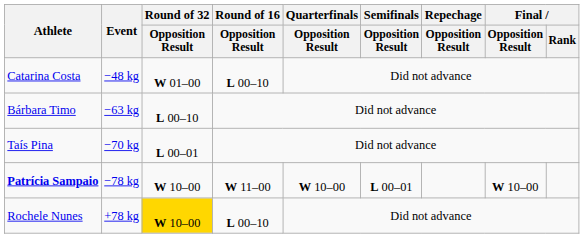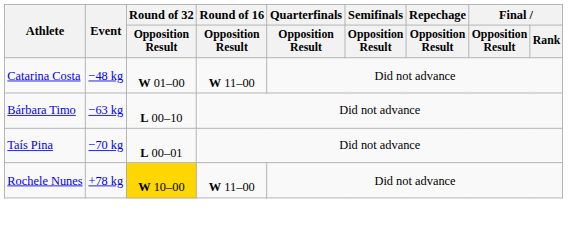 <table class="wikitable" style="font-size:90%">
 <tr>
 <th rowspan="2">Athlete</th>
 <th rowspan="2">Event</th>
 <th>Round of 32</th>
 <th>Round of 16</th>
 <th>Quarterfinals</th>
 <th>Semifinals</th>
 <th>Repechage</th>
 <th colspan=2>Final / </th>
 </tr>
 <tr style="font-size:95%">
 <th>Opposition<br>Result</th>
 <th>Opposition<br>Result</th>
 <th>Opposition<br>Result</th>
 <th>Opposition<br>Result</th>
 <th>Opposition<br>Result</th>
 <th>Opposition<br>Result</th>
 <th>Rank</th>
 </tr>
 <tr align=center>
 <td align=left><a href='#'>Catarina Costa</a></td>
 <td align=left><a href='#'>−48 kg</a></td>
 <td><br><strong>W</strong> 01–00</td>
-<td><br><strong>L</strong> 00–10</td>
+<td><br><strong>W</strong> 11–00</td>
 <td colspan=5>Did not advance</td>
 </tr>
 <tr align=center>
 <td align=left><a href='#'>Bárbara Timo</a></td>
 <td align=left><a href='#'>−63 kg</a></td>
 <td><br><strong>L</strong> 00–10</td>
 <td colspan=6>Did not advance</td>
 </tr>
 <tr align=center>
 <td align=left><a href='#'>Taís Pina</a></td>
 <td align=left><a href='#'>−70 kg</a></td>
 <td><br><strong>L</strong> 00–01</td>
 <td colspan=6>Did not advance</td>
 </tr>
 <tr align=center>
-<td align=left><strong><a href='#'>Patrícia Sampaio</a></strong></td>
-<td align=left><a href='#'>−78 kg</a></td>
-<td><br><strong>W</strong> 10–00</td>
-<td><br><strong>W</strong> 11–00</td>
-<td><br><strong>W</strong> 10–00</td>
-<td><br><strong>L</strong> 00–01</td>
-<td></td>
-<td><br><strong>W</strong> 10–00</td>
-<td></td>
-</tr>
-<tr align=center>
 <td align=left><a href='#'>Rochele Nunes</a></td>
 <td align=left><a href='#'>+78 kg</a></td>
 <td style="background: gold;"><br><strong>W</strong> 10–00</td>
-<td><br><strong>L</strong> 00–10</td>
+<td><br><strong>W</strong> 11–00</td>
 <td colspan=5>Did not advance</td>
 </tr>
 </table>
